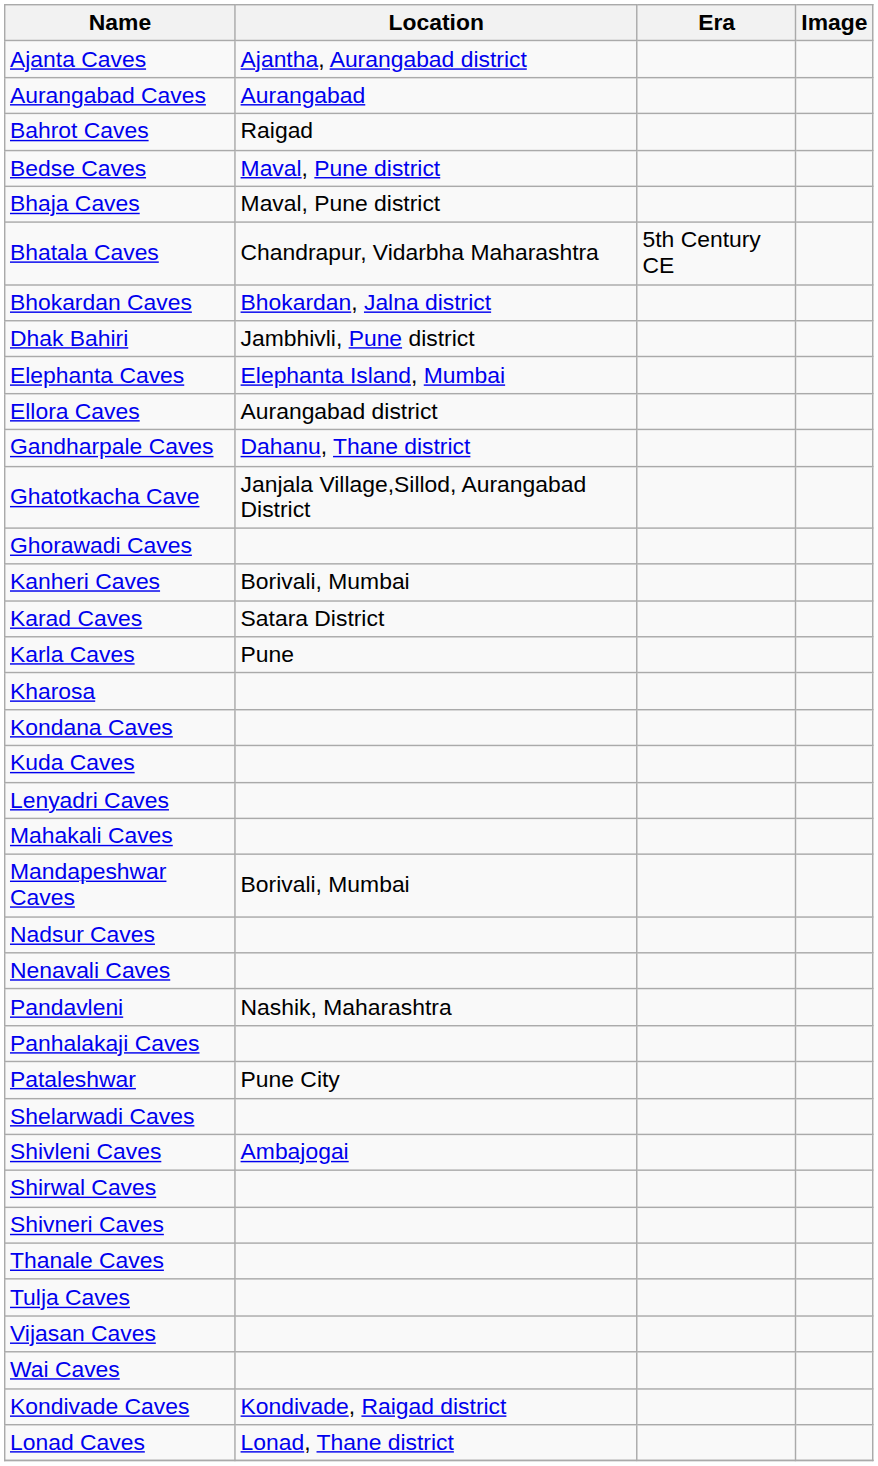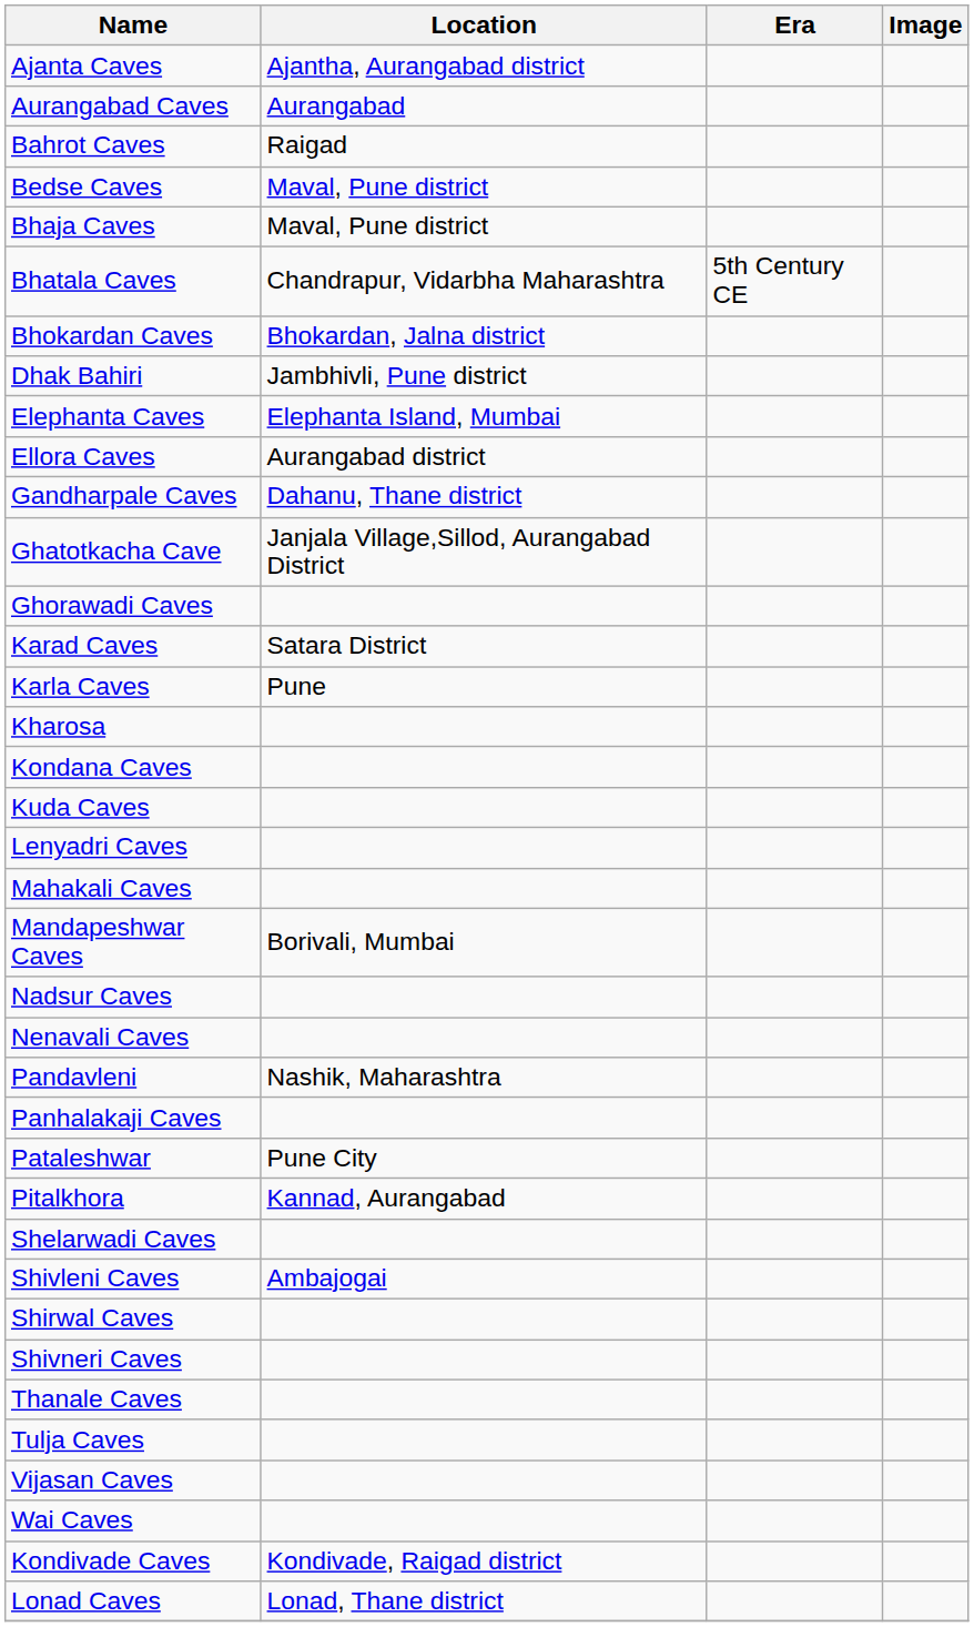 <table class="wikitable sortable">
 <tr>
 <th>Name</th>
 <th>Location</th>
 <th>Era</th>
 <th>Image</th>
 </tr>
 <tr>
 <td><a href='#'>Ajanta Caves</a></td>
 <td><a href='#'>Ajantha</a>, <a href='#'>Aurangabad district</a></td>
 <td></td>
 <td></td>
 </tr>
 <tr>
 <td><a href='#'>Aurangabad Caves</a></td>
 <td><a href='#'>Aurangabad</a></td>
 <td></td>
 <td></td>
 </tr>
 <tr>
 <td><a href='#'>Bahrot Caves</a></td>
 <td>Raigad</td>
 <td></td>
 <td></td>
 </tr>
 <tr>
 <td><a href='#'>Bedse Caves</a></td>
 <td><a href='#'>Maval</a>, <a href='#'>Pune district</a></td>
 <td></td>
 <td></td>
 </tr>
 <tr>
 <td><a href='#'>Bhaja Caves</a></td>
 <td>Maval, Pune district</td>
 <td></td>
 <td></td>
 </tr>
 <tr>
 <td><a href='#'>Bhatala Caves</a></td>
 <td>Chandrapur, Vidarbha Maharashtra</td>
 <td>5th Century CE</td>
 <td></td>
 </tr>
 <tr>
 <td><a href='#'>Bhokardan Caves</a></td>
 <td><a href='#'>Bhokardan</a>, <a href='#'>Jalna district</a></td>
 <td></td>
 <td><br></td>
 </tr>
 <tr>
 <td><a href='#'>Dhak Bahiri</a></td>
 <td>Jambhivli, <a href='#'>Pune</a> district</td>
 <td></td>
 <td></td>
 </tr>
 <tr>
 <td><a href='#'>Elephanta Caves</a></td>
 <td><a href='#'>Elephanta Island</a>, <a href='#'>Mumbai</a></td>
 <td></td>
 <td></td>
 </tr>
 <tr>
 <td><a href='#'>Ellora Caves</a></td>
 <td>Aurangabad district</td>
 <td></td>
 <td></td>
 </tr>
 <tr>
 <td><a href='#'>Gandharpale Caves</a></td>
 <td><a href='#'>Dahanu</a>, <a href='#'>Thane district</a></td>
 <td></td>
 <td></td>
 </tr>
 <tr>
 <td><a href='#'>Ghatotkacha Cave</a></td>
 <td>Janjala Village,Sillod, Aurangabad District</td>
 <td></td>
 <td></td>
 </tr>
 <tr>
 <td><a href='#'>Ghorawadi Caves</a></td>
 <td></td>
 <td></td>
 <td></td>
 </tr>
 <tr>
-<td><a href='#'>Kanheri Caves</a></td>
-<td>Borivali, Mumbai</td>
-<td></td>
-<td></td>
-</tr>
-<tr>
 <td><a href='#'>Karad Caves</a></td>
 <td>Satara District</td>
 <td></td>
 <td></td>
 </tr>
 <tr>
 <td><a href='#'>Karla Caves</a></td>
 <td>Pune</td>
 <td></td>
 <td></td>
 </tr>
 <tr>
 <td><a href='#'>Kharosa</a></td>
 <td></td>
 <td></td>
 <td></td>
 </tr>
 <tr>
 <td><a href='#'>Kondana Caves</a></td>
 <td></td>
 <td></td>
 <td></td>
 </tr>
 <tr>
 <td><a href='#'>Kuda Caves</a></td>
 <td></td>
 <td></td>
 <td></td>
 </tr>
 <tr>
 <td><a href='#'>Lenyadri Caves</a></td>
 <td></td>
 <td></td>
 <td></td>
 </tr>
 <tr>
 <td><a href='#'>Mahakali Caves</a></td>
 <td></td>
 <td></td>
 <td></td>
 </tr>
 <tr>
 <td><a href='#'>Mandapeshwar Caves</a></td>
 <td>Borivali, Mumbai</td>
 <td></td>
 <td></td>
 </tr>
 <tr>
 <td><a href='#'>Nadsur Caves</a></td>
 <td></td>
 <td></td>
 <td></td>
 </tr>
 <tr>
 <td><a href='#'>Nenavali Caves</a></td>
 <td></td>
 <td></td>
 <td></td>
 </tr>
 <tr>
 <td><a href='#'>Pandavleni</a></td>
 <td>Nashik, Maharashtra</td>
 <td></td>
 <td></td>
 </tr>
 <tr>
 <td><a href='#'>Panhalakaji Caves</a></td>
 <td></td>
 <td></td>
 <td></td>
 </tr>
 <tr>
 <td><a href='#'>Pataleshwar</a></td>
 <td>Pune City</td>
 <td></td>
 <td></td>
 </tr>
 <tr>
+<td><a href='#'>Pitalkhora</a></td>
+<td><a href='#'>Kannad</a>, Aurangabad</td>
+<td></td>
+<td><br></td>
+</tr>
+<tr>
 <td><a href='#'>Shelarwadi Caves</a></td>
 <td></td>
 <td></td>
 <td></td>
 </tr>
 <tr>
 <td><a href='#'>Shivleni Caves</a></td>
 <td><a href='#'>Ambajogai</a></td>
 <td></td>
 <td></td>
 </tr>
 <tr>
 <td><a href='#'>Shirwal Caves</a></td>
 <td></td>
 <td></td>
 <td></td>
 </tr>
 <tr>
 <td><a href='#'>Shivneri Caves</a></td>
 <td></td>
 <td></td>
 <td></td>
 </tr>
 <tr>
 <td><a href='#'>Thanale Caves</a></td>
 <td></td>
 <td></td>
 <td></td>
 </tr>
 <tr>
 <td><a href='#'>Tulja Caves</a></td>
 <td></td>
 <td></td>
 <td></td>
 </tr>
 <tr>
 <td><a href='#'>Vijasan Caves</a></td>
 <td></td>
 <td></td>
 <td></td>
 </tr>
 <tr>
 <td><a href='#'>Wai Caves</a></td>
 <td></td>
 <td></td>
 <td></td>
 </tr>
 <tr>
 <td><a href='#'>Kondivade Caves</a></td>
 <td><a href='#'>Kondivade</a>, <a href='#'>Raigad district</a></td>
 <td></td>
 <td></td>
 </tr>
 <tr>
 <td><a href='#'>Lonad Caves</a></td>
 <td><a href='#'>Lonad</a>, <a href='#'>Thane district</a></td>
 <td></td>
 <td></td>
 </tr>
 <tr>
 </tr>
 </table>
